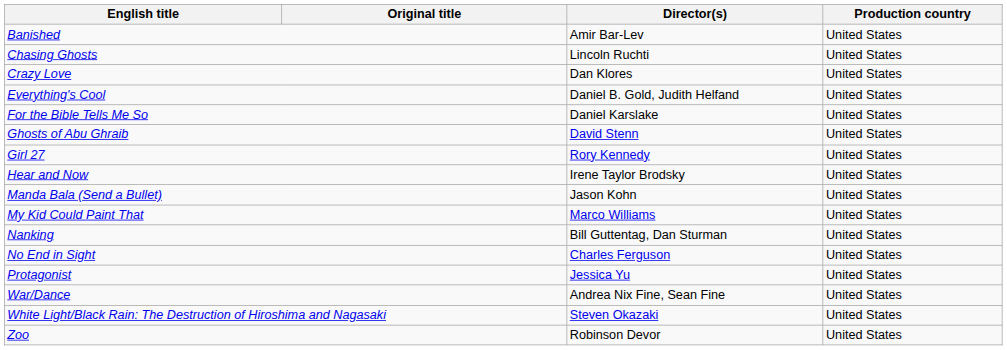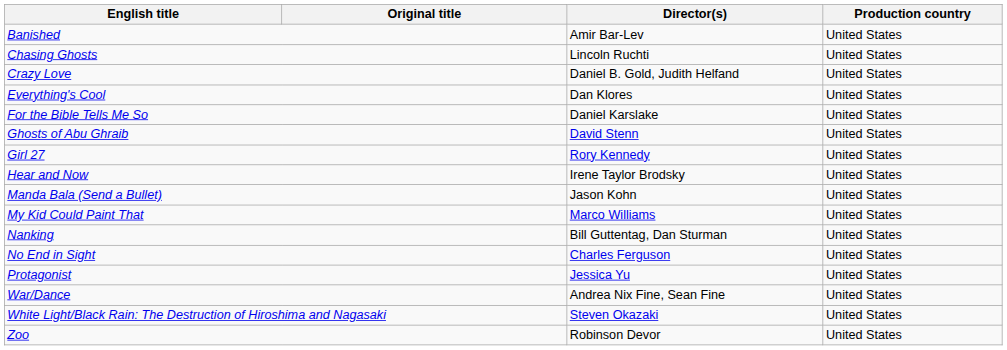 <table class="sortable wikitable" width="100%" cellpadding="5">
 <tr>
 <th scope="col">English title</th>
 <th scope="col">Original title</th>
 <th scope="col">Director(s)</th>
 <th scope="col">Production country</th>
 </tr>
 <tr>
 <td colspan=2><em><a href='#'>Banished</a></em></td>
 <td>Amir Bar-Lev</td>
 <td>United States</td>
 </tr>
 <tr>
 <td colspan=2><em><a href='#'>Chasing Ghosts</a></em></td>
 <td>Lincoln Ruchti</td>
 <td>United States</td>
 </tr>
 <tr>
 <td colspan=2><em><a href='#'>Crazy Love</a></em></td>
-<td>Dan Klores</td>
+<td>Daniel B. Gold, Judith Helfand</td>
 <td>United States</td>
 </tr>
 <tr>
 <td colspan=2><em><a href='#'>Everything's Cool</a></em></td>
-<td>Daniel B. Gold, Judith Helfand</td>
+<td>Dan Klores</td>
 <td>United States</td>
 </tr>
 <tr>
 <td colspan=2><em><a href='#'>For the Bible Tells Me So</a></em></td>
 <td>Daniel Karslake</td>
 <td>United States</td>
 </tr>
 <tr>
 <td colspan=2><em><a href='#'>Ghosts of Abu Ghraib</a></em></td>
 <td><a href='#'>David Stenn</a></td>
 <td>United States</td>
 </tr>
 <tr>
 <td colspan=2><em><a href='#'>Girl 27</a></em></td>
 <td><a href='#'>Rory Kennedy</a></td>
 <td>United States</td>
 </tr>
 <tr>
 <td colspan=2><em><a href='#'>Hear and Now</a></em></td>
 <td>Irene Taylor Brodsky</td>
 <td>United States</td>
 </tr>
 <tr>
 <td colspan=2><em><a href='#'>Manda Bala (Send a Bullet)</a></em></td>
 <td>Jason Kohn</td>
 <td>United States</td>
 </tr>
 <tr>
 <td colspan=2><em><a href='#'>My Kid Could Paint That</a></em></td>
 <td><a href='#'>Marco Williams</a></td>
 <td>United States</td>
 </tr>
 <tr>
 <td colspan=2><em><a href='#'>Nanking</a></em></td>
 <td>Bill Guttentag, Dan Sturman</td>
 <td>United States</td>
 </tr>
 <tr>
 <td colspan=2><em><a href='#'>No End in Sight</a></em></td>
 <td><a href='#'>Charles Ferguson</a></td>
 <td>United States</td>
 </tr>
 <tr>
 <td colspan=2><em><a href='#'>Protagonist</a></em></td>
 <td><a href='#'>Jessica Yu</a></td>
 <td>United States</td>
 </tr>
 <tr>
 <td colspan=2><em><a href='#'>War/Dance</a></em></td>
 <td>Andrea Nix Fine, Sean Fine</td>
 <td>United States</td>
 </tr>
 <tr>
 <td colspan=2><em><a href='#'>White Light/Black Rain: The Destruction of Hiroshima and Nagasaki</a></em></td>
 <td><a href='#'>Steven Okazaki</a></td>
 <td>United States</td>
 </tr>
 <tr>
 <td colspan=2><em><a href='#'>Zoo</a></em></td>
 <td>Robinson Devor</td>
 <td>United States</td>
 </tr>
 </table>
